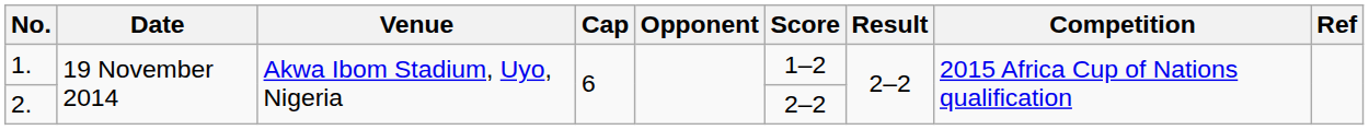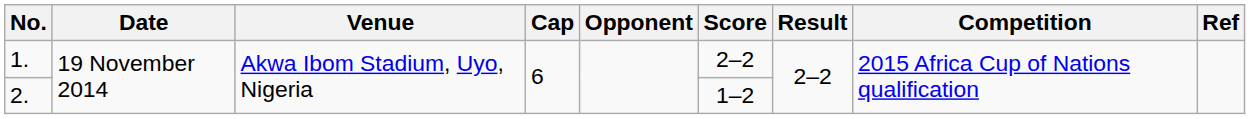 <table class=wikitable style="text-align: left">
 <tr>
 <th>No.</th>
 <th>Date</th>
 <th>Venue</th>
 <th>Cap</th>
 <th>Opponent</th>
 <th>Score</th>
 <th>Result</th>
 <th>Competition</th>
 <th>Ref</th>
 </tr>
 <tr>
 <td>1.</td>
 <td rowspan="2">19 November 2014</td>
 <td rowspan="2"><a href='#'>Akwa Ibom Stadium</a>, <a href='#'>Uyo</a>, Nigeria</td>
 <td rowspan="2">6</td>
 <td rowspan="2"></td>
-<td align=center>1–2</td>
+<td align=center>2–2</td>
 <td rowspan="2" align=center>2–2</td>
 <td rowspan="2"><a href='#'>2015 Africa Cup of Nations qualification</a></td>
 <td rowspan="2"></td>
 </tr>
 <tr>
 <td>2.</td>
-<td align=center>2–2</td>
+<td align=center>1–2</td>
 </tr>
 </table>
